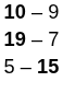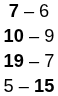 <table style="text-align:center">
 <tr>
 <th width=200></th>
 <th width=100></th>
 <th width=200></th>
+</tr>
+<tr>
+<td align=right><strong></strong></td>
+<td><strong>7</strong> – 6</td>
+<td align=left></td>
 </tr>
 <tr>
 <td align=right><strong></strong></td>
 <td><strong>10</strong> – 9</td>
 <td align=left></td>
 </tr>
 <tr>
 <td align=right><strong></strong></td>
 <td><strong>19</strong> – 7</td>
 <td align=left></td>
 </tr>
 <tr>
 <td align=right></td>
 <td>5 – <strong>15</strong></td>
 <td align=left><strong></strong></td>
 </tr>
 </table>
